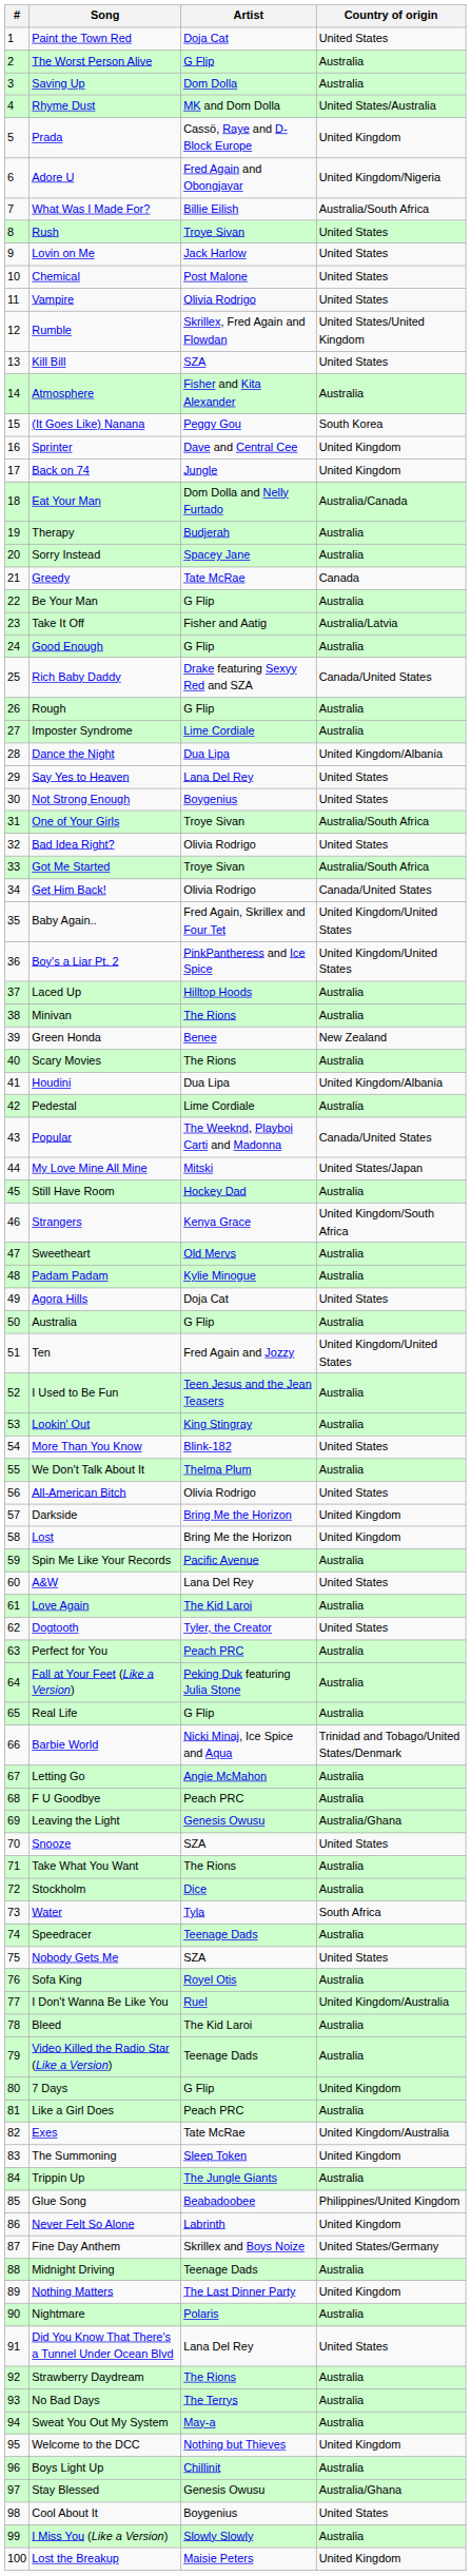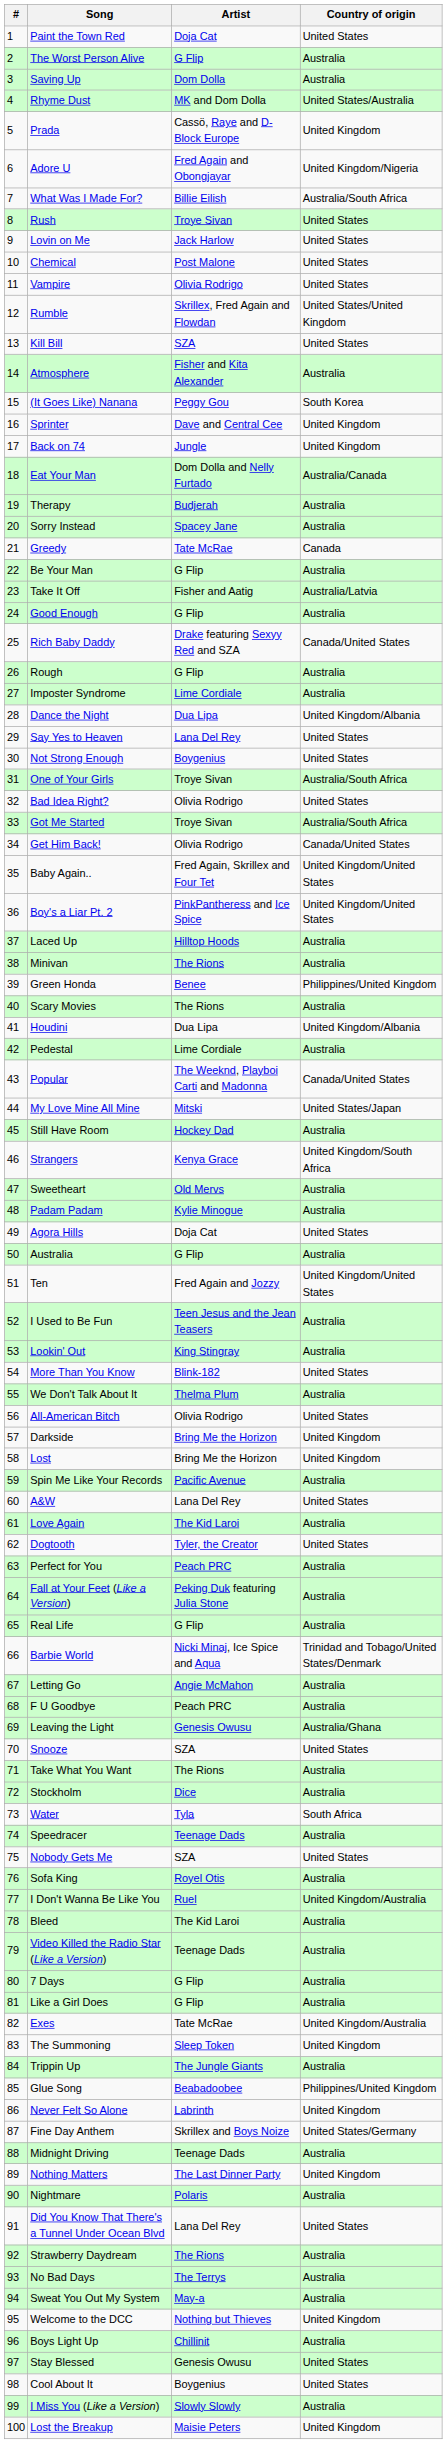 <table class="wikitable sortable" style="font-size:0.95em;line-height:1.5em;">
 <tr>
 <th scope="col">#</th>
 <th scope="col">Song</th>
 <th scope="col">Artist</th>
 <th scope="col">Country of origin</th>
 </tr>
 <tr>
 <td>1</td>
 <td><a href='#'>Paint the Town Red</a></td>
 <td><a href='#'>Doja Cat</a></td>
 <td>United States</td>
 </tr>
 <tr style="background-color: #ccffcc">
 <td>2</td>
 <td><a href='#'>The Worst Person Alive</a></td>
 <td><a href='#'>G Flip</a></td>
 <td>Australia</td>
 </tr>
 <tr style="background-color: #ccffcc">
 <td>3</td>
 <td><a href='#'>Saving Up</a></td>
 <td><a href='#'>Dom Dolla</a></td>
 <td>Australia</td>
 </tr>
 <tr style="background-color: #ccffcc">
 <td>4</td>
 <td><a href='#'>Rhyme Dust</a></td>
 <td><a href='#'>MK</a> and Dom Dolla</td>
 <td>United States/Australia</td>
 </tr>
 <tr>
 <td>5</td>
 <td><a href='#'>Prada</a></td>
 <td>Cassö, <a href='#'>Raye</a> and <a href='#'>D-Block Europe</a></td>
 <td>United Kingdom</td>
 </tr>
 <tr>
 <td>6</td>
 <td><a href='#'>Adore U</a></td>
 <td><a href='#'>Fred Again</a> and <a href='#'>Obongjayar</a></td>
 <td>United Kingdom/Nigeria</td>
 </tr>
 <tr>
 <td>7</td>
 <td><a href='#'>What Was I Made For?</a></td>
 <td><a href='#'>Billie Eilish</a></td>
 <td>Australia/South Africa</td>
 </tr>
 <tr style="background-color: #ccffcc">
 <td>8</td>
 <td><a href='#'>Rush</a></td>
 <td><a href='#'>Troye Sivan</a></td>
 <td>United States</td>
 </tr>
 <tr>
 <td>9</td>
 <td><a href='#'>Lovin on Me</a></td>
 <td><a href='#'>Jack Harlow</a></td>
 <td>United States</td>
 </tr>
 <tr>
 <td>10</td>
 <td><a href='#'>Chemical</a></td>
 <td><a href='#'>Post Malone</a></td>
 <td>United States</td>
 </tr>
 <tr>
 <td>11</td>
 <td><a href='#'>Vampire</a></td>
 <td><a href='#'>Olivia Rodrigo</a></td>
 <td>United States</td>
 </tr>
 <tr>
 <td>12</td>
 <td><a href='#'>Rumble</a></td>
 <td><a href='#'>Skrillex</a>, Fred Again and <a href='#'>Flowdan</a></td>
 <td>United States/United Kingdom</td>
 </tr>
 <tr>
 <td>13</td>
 <td><a href='#'>Kill Bill</a></td>
 <td><a href='#'>SZA</a></td>
 <td>United States</td>
 </tr>
 <tr style="background-color: #ccffcc">
 <td>14</td>
 <td><a href='#'>Atmosphere</a></td>
 <td><a href='#'>Fisher</a> and <a href='#'>Kita Alexander</a></td>
 <td>Australia</td>
 </tr>
 <tr>
 <td>15</td>
 <td><a href='#'>(It Goes Like) Nanana</a></td>
 <td><a href='#'>Peggy Gou</a></td>
 <td>South Korea</td>
 </tr>
 <tr>
 <td>16</td>
 <td><a href='#'>Sprinter</a></td>
 <td><a href='#'>Dave</a> and <a href='#'>Central Cee</a></td>
 <td>United Kingdom</td>
 </tr>
 <tr>
 <td>17</td>
 <td><a href='#'>Back on 74</a></td>
 <td><a href='#'>Jungle</a></td>
 <td>United Kingdom</td>
 </tr>
 <tr style="background-color: #ccffcc">
 <td>18</td>
 <td><a href='#'>Eat Your Man</a></td>
 <td>Dom Dolla and <a href='#'>Nelly Furtado</a></td>
 <td>Australia/Canada</td>
 </tr>
 <tr style="background-color: #ccffcc">
 <td>19</td>
 <td>Therapy</td>
 <td><a href='#'>Budjerah</a></td>
 <td>Australia</td>
 </tr>
 <tr style="background-color: #ccffcc">
 <td>20</td>
 <td>Sorry Instead</td>
 <td><a href='#'>Spacey Jane</a></td>
 <td>Australia</td>
 </tr>
 <tr>
 <td>21</td>
 <td><a href='#'>Greedy</a></td>
 <td><a href='#'>Tate McRae</a></td>
 <td>Canada</td>
 </tr>
 <tr style="background-color: #ccffcc">
 <td>22</td>
 <td>Be Your Man</td>
 <td>G Flip</td>
 <td>Australia</td>
 </tr>
 <tr style="background-color: #ccffcc">
 <td>23</td>
 <td>Take It Off</td>
 <td>Fisher and Aatig</td>
 <td>Australia/Latvia</td>
 </tr>
 <tr style="background-color: #ccffcc">
 <td>24</td>
 <td><a href='#'>Good Enough</a></td>
 <td>G Flip</td>
 <td>Australia</td>
 </tr>
 <tr>
 <td>25</td>
 <td><a href='#'>Rich Baby Daddy</a></td>
 <td><a href='#'>Drake</a> featuring <a href='#'>Sexyy Red</a> and SZA</td>
 <td>Canada/United States</td>
 </tr>
 <tr style="background-color: #ccffcc">
 <td>26</td>
 <td>Rough</td>
 <td>G Flip</td>
 <td>Australia</td>
 </tr>
 <tr style="background-color: #ccffcc">
 <td>27</td>
 <td>Imposter Syndrome</td>
 <td><a href='#'>Lime Cordiale</a></td>
 <td>Australia</td>
 </tr>
 <tr>
 <td>28</td>
 <td><a href='#'>Dance the Night</a></td>
 <td><a href='#'>Dua Lipa</a></td>
 <td>United Kingdom/Albania</td>
 </tr>
 <tr>
 <td>29</td>
 <td><a href='#'>Say Yes to Heaven</a></td>
 <td><a href='#'>Lana Del Rey</a></td>
 <td>United States</td>
 </tr>
 <tr>
 <td>30</td>
 <td><a href='#'>Not Strong Enough</a></td>
 <td><a href='#'>Boygenius</a></td>
 <td>United States</td>
 </tr>
 <tr style="background-color: #ccffcc">
 <td>31</td>
 <td><a href='#'>One of Your Girls</a></td>
 <td>Troye Sivan</td>
 <td>Australia/South Africa</td>
 </tr>
 <tr>
 <td>32</td>
 <td><a href='#'>Bad Idea Right?</a></td>
 <td>Olivia Rodrigo</td>
 <td>United States</td>
 </tr>
 <tr style="background-color: #ccffcc">
 <td>33</td>
 <td><a href='#'>Got Me Started</a></td>
 <td>Troye Sivan</td>
 <td>Australia/South Africa</td>
 </tr>
 <tr>
 <td>34</td>
 <td><a href='#'>Get Him Back!</a></td>
 <td>Olivia Rodrigo</td>
 <td>Canada/United States</td>
 </tr>
 <tr>
 <td>35</td>
 <td>Baby Again..</td>
 <td>Fred Again, Skrillex and <a href='#'>Four Tet</a></td>
 <td>United Kingdom/United States</td>
 </tr>
 <tr>
 <td>36</td>
 <td><a href='#'>Boy's a Liar Pt. 2</a></td>
 <td><a href='#'>PinkPantheress</a> and <a href='#'>Ice Spice</a></td>
 <td>United Kingdom/United States</td>
 </tr>
 <tr style="background-color: #ccffcc">
 <td>37</td>
 <td>Laced Up</td>
 <td><a href='#'>Hilltop Hoods</a></td>
 <td>Australia</td>
 </tr>
 <tr style="background-color: #ccffcc">
 <td>38</td>
 <td>Minivan</td>
 <td><a href='#'>The Rions</a></td>
 <td>Australia</td>
 </tr>
 <tr>
 <td>39</td>
 <td>Green Honda</td>
 <td><a href='#'>Benee</a></td>
-<td>New Zealand</td>
+<td>Philippines/United Kingdom</td>
 </tr>
 <tr style="background-color: #ccffcc">
 <td>40</td>
 <td>Scary Movies</td>
 <td>The Rions</td>
 <td>Australia</td>
 </tr>
 <tr>
 <td>41</td>
 <td><a href='#'>Houdini</a></td>
 <td>Dua Lipa</td>
 <td>United Kingdom/Albania</td>
 </tr>
 <tr style="background-color: #ccffcc">
 <td>42</td>
 <td>Pedestal</td>
 <td>Lime Cordiale</td>
 <td>Australia</td>
 </tr>
 <tr>
 <td>43</td>
 <td><a href='#'>Popular</a></td>
 <td><a href='#'>The Weeknd</a>, <a href='#'>Playboi Carti</a> and <a href='#'>Madonna</a></td>
 <td>Canada/United States</td>
 </tr>
 <tr>
 <td>44</td>
 <td><a href='#'>My Love Mine All Mine</a></td>
 <td><a href='#'>Mitski</a></td>
 <td>United States/Japan</td>
 </tr>
 <tr style="background-color: #ccffcc">
 <td>45</td>
 <td>Still Have Room</td>
 <td><a href='#'>Hockey Dad</a></td>
 <td>Australia</td>
 </tr>
 <tr>
 <td>46</td>
 <td><a href='#'>Strangers</a></td>
 <td><a href='#'>Kenya Grace</a></td>
 <td>United Kingdom/South Africa</td>
 </tr>
 <tr style="background-color: #ccffcc">
 <td>47</td>
 <td>Sweetheart</td>
 <td><a href='#'>Old Mervs</a></td>
 <td>Australia</td>
 </tr>
 <tr style="background-color: #ccffcc">
 <td>48</td>
 <td><a href='#'>Padam Padam</a></td>
 <td><a href='#'>Kylie Minogue</a></td>
 <td>Australia</td>
 </tr>
 <tr>
 <td>49</td>
 <td><a href='#'>Agora Hills</a></td>
 <td>Doja Cat</td>
 <td>United States</td>
 </tr>
 <tr style="background-color: #ccffcc">
 <td>50</td>
 <td>Australia</td>
 <td>G Flip</td>
 <td>Australia</td>
 </tr>
 <tr>
 <td>51</td>
 <td>Ten</td>
 <td>Fred Again and <a href='#'>Jozzy</a></td>
 <td>United Kingdom/United States</td>
 </tr>
 <tr style="background-color: #ccffcc">
 <td>52</td>
 <td>I Used to Be Fun</td>
 <td><a href='#'>Teen Jesus and the Jean Teasers</a></td>
 <td>Australia</td>
 </tr>
 <tr style="background-color: #ccffcc">
 <td>53</td>
 <td><a href='#'>Lookin' Out</a></td>
 <td><a href='#'>King Stingray</a></td>
 <td>Australia</td>
 </tr>
 <tr>
 <td>54</td>
 <td><a href='#'>More Than You Know</a></td>
 <td><a href='#'>Blink-182</a></td>
 <td>United States</td>
 </tr>
 <tr style="background-color: #ccffcc">
 <td>55</td>
 <td>We Don't Talk About It</td>
 <td><a href='#'>Thelma Plum</a></td>
 <td>Australia</td>
 </tr>
 <tr>
 <td>56</td>
 <td><a href='#'>All-American Bitch</a></td>
 <td>Olivia Rodrigo</td>
 <td>United States</td>
 </tr>
 <tr>
 <td>57</td>
 <td>Darkside</td>
 <td><a href='#'>Bring Me the Horizon</a></td>
 <td>United Kingdom</td>
 </tr>
 <tr>
 <td>58</td>
 <td><a href='#'>Lost</a></td>
 <td>Bring Me the Horizon</td>
 <td>United Kingdom</td>
 </tr>
 <tr style="background-color: #ccffcc">
 <td>59</td>
 <td>Spin Me Like Your Records</td>
 <td><a href='#'>Pacific Avenue</a></td>
 <td>Australia</td>
 </tr>
 <tr>
 <td>60</td>
 <td><a href='#'>A&W</a></td>
 <td>Lana Del Rey</td>
 <td>United States</td>
 </tr>
 <tr style="background-color: #ccffcc">
 <td>61</td>
 <td><a href='#'>Love Again</a></td>
 <td><a href='#'>The Kid Laroi</a></td>
 <td>Australia</td>
 </tr>
 <tr>
 <td>62</td>
 <td><a href='#'>Dogtooth</a></td>
 <td><a href='#'>Tyler, the Creator</a></td>
 <td>United States</td>
 </tr>
 <tr style="background-color: #ccffcc">
 <td>63</td>
 <td>Perfect for You</td>
 <td><a href='#'>Peach PRC</a></td>
 <td>Australia</td>
 </tr>
 <tr style="background-color: #ccffcc">
 <td>64</td>
 <td><a href='#'>Fall at Your Feet</a> (<em><a href='#'>Like a Version</a></em>)</td>
 <td><a href='#'>Peking Duk</a> featuring <a href='#'>Julia Stone</a></td>
 <td>Australia</td>
 </tr>
 <tr style="background-color: #ccffcc">
 <td>65</td>
 <td>Real Life</td>
 <td>G Flip</td>
 <td>Australia</td>
 </tr>
 <tr>
 <td>66</td>
 <td><a href='#'>Barbie World</a></td>
 <td><a href='#'>Nicki Minaj</a>, Ice Spice and <a href='#'>Aqua</a></td>
 <td>Trinidad and Tobago/United States/Denmark</td>
 </tr>
 <tr style="background-color: #ccffcc">
 <td>67</td>
 <td>Letting Go</td>
 <td><a href='#'>Angie McMahon</a></td>
 <td>Australia</td>
 </tr>
 <tr style="background-color: #ccffcc">
 <td>68</td>
 <td>F U Goodbye</td>
 <td>Peach PRC</td>
 <td>Australia</td>
 </tr>
 <tr style="background-color: #ccffcc">
 <td>69</td>
 <td>Leaving the Light</td>
 <td><a href='#'>Genesis Owusu</a></td>
 <td>Australia/Ghana</td>
 </tr>
 <tr>
 <td>70</td>
 <td><a href='#'>Snooze</a></td>
 <td>SZA</td>
 <td>United States</td>
 </tr>
 <tr style="background-color: #ccffcc">
 <td>71</td>
 <td>Take What You Want</td>
 <td>The Rions</td>
 <td>Australia</td>
 </tr>
 <tr style="background-color: #ccffcc">
 <td>72</td>
 <td>Stockholm</td>
 <td><a href='#'>Dice</a></td>
 <td>Australia</td>
 </tr>
 <tr>
 <td>73</td>
 <td><a href='#'>Water</a></td>
 <td><a href='#'>Tyla</a></td>
 <td>South Africa</td>
 </tr>
 <tr style="background-color: #ccffcc">
 <td>74</td>
 <td>Speedracer</td>
 <td><a href='#'>Teenage Dads</a></td>
 <td>Australia</td>
 </tr>
 <tr>
 <td>75</td>
 <td><a href='#'>Nobody Gets Me</a></td>
 <td>SZA</td>
 <td>United States</td>
 </tr>
 <tr style="background-color: #ccffcc">
 <td>76</td>
 <td>Sofa King</td>
 <td><a href='#'>Royel Otis</a></td>
 <td>Australia</td>
 </tr>
 <tr style="background-color: #ccffcc">
 <td>77</td>
 <td>I Don't Wanna Be Like You</td>
 <td><a href='#'>Ruel</a></td>
 <td>United Kingdom/Australia</td>
 </tr>
 <tr style="background-color: #ccffcc">
 <td>78</td>
 <td>Bleed</td>
 <td>The Kid Laroi</td>
 <td>Australia</td>
 </tr>
 <tr style="background-color: #ccffcc">
 <td>79</td>
 <td><a href='#'>Video Killed the Radio Star</a> (<em><a href='#'>Like a Version</a></em>)</td>
 <td>Teenage Dads</td>
 <td>Australia</td>
 </tr>
 <tr style="background-color: #ccffcc">
 <td>80</td>
 <td>7 Days</td>
 <td>G Flip</td>
-<td>United Kingdom</td>
+<td>Australia</td>
 </tr>
 <tr style="background-color: #ccffcc">
 <td>81</td>
 <td>Like a Girl Does</td>
-<td>Peach PRC</td>
+<td>G Flip</td>
 <td>Australia</td>
 </tr>
 <tr>
 <td>82</td>
 <td><a href='#'>Exes</a></td>
 <td>Tate McRae</td>
 <td>United Kingdom/Australia</td>
 </tr>
 <tr>
 <td>83</td>
 <td>The Summoning</td>
 <td><a href='#'>Sleep Token</a></td>
 <td>United Kingdom</td>
 </tr>
 <tr style="background-color: #ccffcc">
 <td>84</td>
 <td>Trippin Up</td>
 <td><a href='#'>The Jungle Giants</a></td>
 <td>Australia</td>
 </tr>
 <tr>
 <td>85</td>
 <td>Glue Song</td>
 <td><a href='#'>Beabadoobee</a></td>
 <td>Philippines/United Kingdom</td>
 </tr>
 <tr>
 <td>86</td>
 <td><a href='#'>Never Felt So Alone</a></td>
 <td><a href='#'>Labrinth</a></td>
 <td>United Kingdom</td>
 </tr>
 <tr>
 <td>87</td>
 <td>Fine Day Anthem</td>
 <td>Skrillex and <a href='#'>Boys Noize</a></td>
 <td>United States/Germany</td>
 </tr>
 <tr style="background-color: #ccffcc">
 <td>88</td>
 <td>Midnight Driving</td>
 <td>Teenage Dads</td>
 <td>Australia</td>
 </tr>
 <tr>
 <td>89</td>
 <td><a href='#'>Nothing Matters</a></td>
 <td><a href='#'>The Last Dinner Party</a></td>
 <td>United Kingdom</td>
 </tr>
 <tr style="background-color: #ccffcc">
 <td>90</td>
 <td>Nightmare</td>
 <td><a href='#'>Polaris</a></td>
 <td>Australia</td>
 </tr>
 <tr>
 <td>91</td>
 <td><a href='#'>Did You Know That There's a Tunnel Under Ocean Blvd</a></td>
 <td>Lana Del Rey</td>
 <td>United States</td>
 </tr>
 <tr style="background-color: #ccffcc">
 <td>92</td>
 <td>Strawberry Daydream</td>
 <td><a href='#'>The Rions</a></td>
 <td>Australia</td>
 </tr>
 <tr style="background-color: #ccffcc">
 <td>93</td>
 <td>No Bad Days</td>
 <td><a href='#'>The Terrys</a></td>
 <td>Australia</td>
 </tr>
 <tr style="background-color: #ccffcc">
 <td>94</td>
 <td>Sweat You Out My System</td>
 <td><a href='#'>May-a</a></td>
 <td>Australia</td>
 </tr>
 <tr>
 <td>95</td>
 <td>Welcome to the DCC</td>
 <td><a href='#'>Nothing but Thieves</a></td>
 <td>United Kingdom</td>
 </tr>
 <tr style="background-color: #ccffcc">
 <td>96</td>
 <td>Boys Light Up</td>
 <td><a href='#'>Chillinit</a></td>
 <td>Australia</td>
 </tr>
 <tr style="background-color: #ccffcc">
 <td>97</td>
 <td>Stay Blessed</td>
 <td>Genesis Owusu</td>
-<td>Australia/Ghana</td>
+<td>United States</td>
 </tr>
 <tr>
 <td>98</td>
 <td>Cool About It</td>
 <td>Boygenius</td>
 <td>United States</td>
 </tr>
 <tr style="background-color: #ccffcc">
 <td>99</td>
 <td><a href='#'>I Miss You</a> (<em>Like a Version</em>)</td>
 <td><a href='#'>Slowly Slowly</a></td>
 <td>Australia</td>
 </tr>
 <tr>
 <td>100</td>
 <td><a href='#'>Lost the Breakup</a></td>
 <td><a href='#'>Maisie Peters</a></td>
 <td>United Kingdom</td>
 </tr>
 </table>
